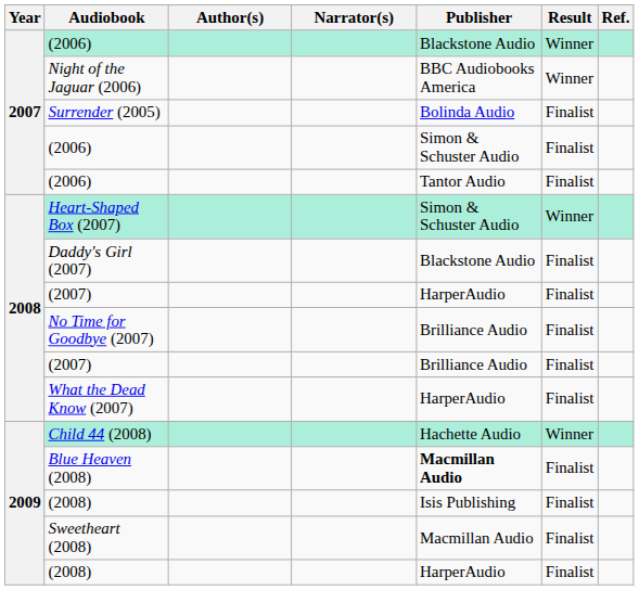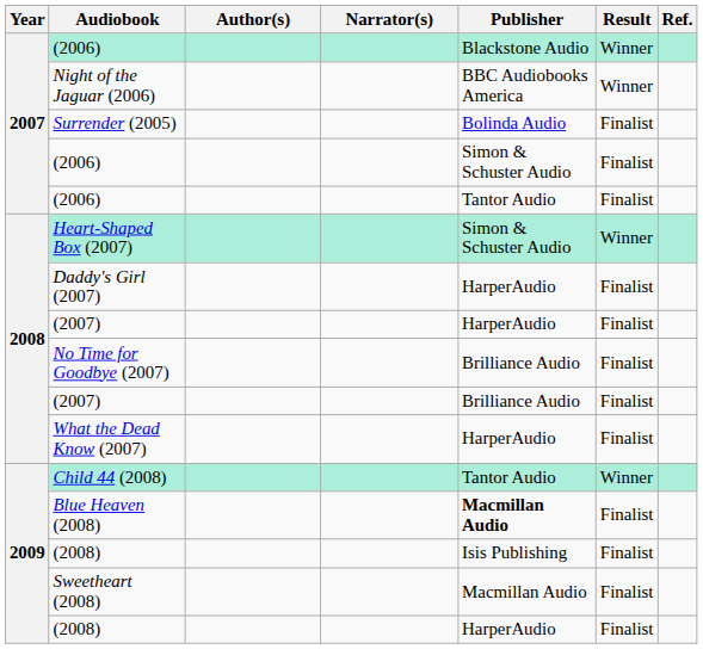 <table class="wikitable sortable mw-collapsible" style="width:100%">
 <tr>
 <th scope="col" width="5%">Year</th>
 <th scope="col" width="21%">Audiobook</th>
 <th scope="col" width="21%">Author(s)</th>
 <th scope="col" width="21%">Narrator(s)</th>
 <th scope="col" width="21%">Publisher</th>
 <th scope="col" width="5%">Result</th>
 <th scope="col" width="5%">Ref.</th>
 </tr>
 <tr style="background:#ABEED9">
 <th rowspan="5">2007<br></th>
 <td><em></em> (2006)</td>
 <td></td>
 <td></td>
 <td>Blackstone Audio</td>
 <td>Winner</td>
 <td></td>
 </tr>
 <tr>
 <td><em>Night of the Jaguar</em> (2006)</td>
 <td></td>
 <td></td>
 <td>BBC Audiobooks America</td>
 <td>Winner</td>
 <td></td>
 </tr>
 <tr>
 <td><em><a href='#'>Surrender</a></em> (2005)</td>
 <td></td>
 <td></td>
 <td><a href='#'>Bolinda Audio</a></td>
 <td>Finalist</td>
 <td></td>
 </tr>
 <tr>
 <td><em></em> (2006)</td>
 <td></td>
 <td></td>
 <td>Simon & Schuster Audio</td>
 <td>Finalist</td>
 <td></td>
 </tr>
 <tr>
 <td><em></em> (2006)</td>
 <td></td>
 <td></td>
 <td>Tantor Audio</td>
 <td>Finalist</td>
 <td></td>
 </tr>
 <tr style="background:#ABEED9">
 <th rowspan="6">2008<br></th>
 <td><em><a href='#'>Heart-Shaped Box</a></em> (2007)</td>
 <td></td>
 <td></td>
 <td>Simon & Schuster Audio</td>
 <td>Winner</td>
 <td></td>
 </tr>
 <tr>
 <td><em>Daddy's Girl</em> (2007)</td>
 <td></td>
 <td></td>
-<td>Blackstone Audio</td>
+<td>HarperAudio</td>
 <td>Finalist</td>
 <td></td>
 </tr>
 <tr>
 <td><em></em> (2007)</td>
 <td></td>
 <td></td>
 <td>HarperAudio</td>
 <td>Finalist</td>
 <td></td>
 </tr>
 <tr>
 <td><em><a href='#'>No Time for Goodbye</a></em> (2007)</td>
 <td></td>
 <td></td>
 <td>Brilliance Audio</td>
 <td>Finalist</td>
 <td></td>
 </tr>
 <tr>
 <td><em></em> (2007)</td>
 <td></td>
 <td></td>
 <td>Brilliance Audio</td>
 <td>Finalist</td>
 <td></td>
 </tr>
 <tr>
 <td><em><a href='#'>What the Dead Know</a></em> (2007)</td>
 <td></td>
 <td></td>
 <td>HarperAudio</td>
 <td>Finalist</td>
 <td></td>
 </tr>
 <tr style="background:#ABEED9">
 <th rowspan="5">2009<br></th>
 <td><em><a href='#'>Child 44</a></em> (2008)</td>
 <td></td>
 <td></td>
-<td>Hachette Audio</td>
+<td>Tantor Audio</td>
 <td>Winner</td>
 <td></td>
 </tr>
 <tr>
 <td><em><a href='#'>Blue Heaven</a></em> (2008)</td>
 <td></td>
 <td></td>
 <td><strong>Macmillan Audio</strong></td>
 <td>Finalist</td>
 <td></td>
 </tr>
 <tr>
 <td><em></em> (2008)</td>
 <td></td>
 <td></td>
 <td>Isis Publishing</td>
 <td>Finalist</td>
 <td></td>
 </tr>
 <tr>
 <td><em>Sweetheart</em> (2008)</td>
 <td></td>
 <td></td>
 <td>Macmillan Audio</td>
 <td>Finalist</td>
 <td></td>
 </tr>
 <tr>
 <td><em></em> (2008)</td>
 <td></td>
 <td></td>
 <td>HarperAudio</td>
 <td>Finalist</td>
 <td></td>
 </tr>
 </table>
